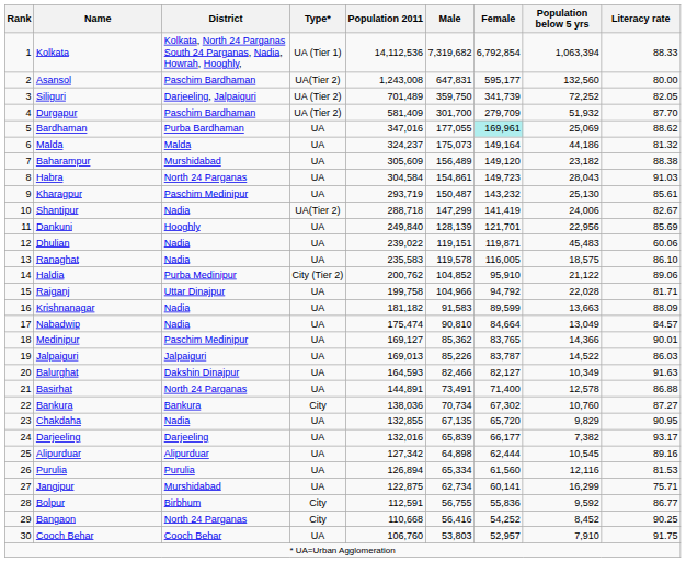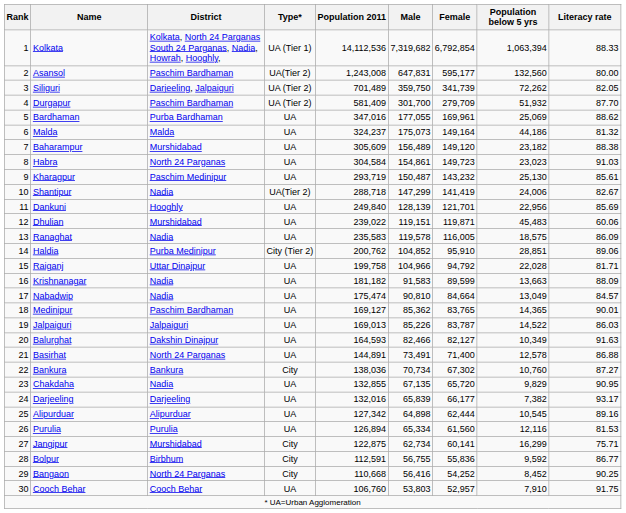 <table class="sortable wikitable" style="text-align:center; font-size: 9pt">
 <tr>
 <th rowspan="1">Rank</th>
 <th width="150" rowspan="1">Name</th>
 <th width="150" rowspan="1">District</th>
 <th rowspan="1">Type*</th>
 <th rowspan="1">Population 2011</th>
 <th rowspan="1">Male</th>
 <th rowspan="1">Female</th>
 <th width="90" rowspan="1">Population<br> below 5 yrs</th>
 <th width="90" rowspan="1">Literacy rate</th>
 </tr>
 <tr>
 <td align="right">1</td>
 <td align=left><a href='#'>Kolkata</a></td>
 <td align=left><a href='#'>Kolkata</a>, <a href='#'>North 24 Parganas</a><br><a href='#'>South 24 Parganas</a>, <a href='#'>Nadia</a>, <a href='#'>Howrah</a>, <a href='#'>Hooghly</a>,</td>
 <td>UA (Tier 1)</td>
 <td align="right">14,112,536</td>
 <td align="right">7,319,682</td>
 <td align="right">6,792,854</td>
 <td align="right">1,063,394</td>
 <td align="right">88.33</td>
 </tr>
 <tr>
 <td align="right">2</td>
 <td align=left><a href='#'>Asansol</a></td>
 <td align=left><a href='#'>Paschim Bardhaman</a></td>
 <td>UA(Tier 2)</td>
 <td align="right">1,243,008</td>
 <td align="right">647,831</td>
 <td align="right">595,177</td>
 <td align="right">132,560</td>
 <td align="right">80.00</td>
 </tr>
 <tr>
 <td align="right">3</td>
 <td align=left><a href='#'>Siliguri</a></td>
 <td align=left><a href='#'>Darjeeling</a>, <a href='#'>Jalpaiguri</a></td>
 <td>UA (Tier 2)</td>
 <td align="right">701,489</td>
 <td align="right">359,750</td>
 <td align="right">341,739</td>
-<td align="right">72,252</td>
+<td align="right">72,262</td>
 <td align="right">82.05</td>
 </tr>
 <tr>
 <td align="right">4</td>
 <td align=left><a href='#'>Durgapur</a></td>
 <td align=left><a href='#'>Paschim Bardhaman</a></td>
 <td>UA (Tier 2)</td>
 <td align="right">581,409</td>
 <td align="right">301,700</td>
 <td align="right">279,709</td>
 <td align="right">51,932</td>
 <td align="right">87.70</td>
 </tr>
 <tr>
 <td align="right">5</td>
 <td align=left><a href='#'>Bardhaman</a></td>
 <td align=left><a href='#'>Purba Bardhaman</a></td>
 <td>UA</td>
 <td align="right">347,016</td>
 <td align="right">177,055</td>
-<td align="right" style="background: paleturquoise;">169,961</td>
+<td align="right">169,961</td>
 <td align="right">25,069</td>
 <td align="right">88.62</td>
 </tr>
 <tr>
 <td align="right">6</td>
 <td align=left><a href='#'>Malda</a></td>
 <td align=left><a href='#'>Malda</a></td>
 <td>UA</td>
 <td align="right">324,237</td>
 <td align="right">175,073</td>
 <td align="right">149,164</td>
 <td align="right">44,186</td>
 <td align="right">81.32</td>
 </tr>
 <tr>
 <td align="right">7</td>
 <td align=left><a href='#'>Baharampur</a></td>
 <td align=left><a href='#'>Murshidabad</a></td>
 <td>UA</td>
 <td align="right">305,609</td>
 <td align="right">156,489</td>
 <td align="right">149,120</td>
 <td align="right">23,182</td>
 <td align="right">88.38</td>
 </tr>
 <tr>
 <td align="right">8</td>
 <td align=left><a href='#'>Habra</a></td>
 <td align=left><a href='#'>North 24 Parganas</a></td>
 <td>UA</td>
 <td align="right">304,584</td>
 <td align="right">154,861</td>
 <td align="right">149,723</td>
-<td align="right">28,043</td>
+<td align="right">23,023</td>
 <td align="right">91.03</td>
 </tr>
 <tr>
 <td align="right">9</td>
 <td align=left><a href='#'>Kharagpur</a></td>
 <td align=left><a href='#'>Paschim Medinipur</a></td>
 <td>UA</td>
 <td align="right">293,719</td>
 <td align="right">150,487</td>
 <td align="right">143,232</td>
 <td align="right">25,130</td>
 <td align="right">85.61</td>
 </tr>
 <tr>
 <td align="right">10</td>
 <td align=left><a href='#'>Shantipur</a></td>
 <td align=left><a href='#'>Nadia</a></td>
 <td>UA(Tier 2)</td>
 <td align="right">288,718</td>
 <td align="right">147,299</td>
 <td align="right">141,419</td>
 <td align="right">24,006</td>
 <td align="right">82.67</td>
 </tr>
 <tr>
 <td align="right">11</td>
 <td align=left><a href='#'>Dankuni</a></td>
 <td align=left><a href='#'>Hooghly</a></td>
 <td>UA</td>
 <td align="right">249,840</td>
 <td align="right">128,139</td>
 <td align="right">121,701</td>
 <td align="right">22,956</td>
 <td align="right">85.69</td>
 </tr>
 <tr>
 <td align="right">12</td>
 <td align=left><a href='#'>Dhulian</a></td>
-<td align=left><a href='#'>Nadia</a></td>
+<td align=left><a href='#'>Murshidabad</a></td>
 <td>UA</td>
 <td align="right">239,022</td>
 <td align="right">119,151</td>
 <td align="right">119,871</td>
 <td align="right">45,483</td>
 <td align="right">60.06</td>
 </tr>
 <tr>
 <td align="right">13</td>
 <td align=left><a href='#'>Ranaghat</a></td>
 <td align=left><a href='#'>Nadia</a></td>
 <td>UA</td>
 <td align="right">235,583</td>
 <td align="right">119,578</td>
 <td align="right">116,005</td>
 <td align="right">18,575</td>
-<td align="right">86.10</td>
+<td align="right">86.09</td>
 </tr>
 <tr>
 <td align="right">14</td>
 <td align=left><a href='#'>Haldia</a></td>
 <td align=left><a href='#'>Purba Medinipur</a></td>
 <td>City (Tier 2)</td>
 <td align="right">200,762</td>
 <td align="right">104,852</td>
 <td align="right">95,910</td>
-<td align="right">21,122</td>
+<td align="right">28,851</td>
 <td align="right">89.06</td>
 </tr>
 <tr>
 <td align="right">15</td>
 <td align=left><a href='#'>Raiganj</a></td>
 <td align=left><a href='#'>Uttar Dinajpur</a></td>
 <td>UA</td>
 <td align="right">199,758</td>
 <td align="right">104,966</td>
 <td align="right">94,792</td>
 <td align="right">22,028</td>
 <td align="right">81.71</td>
 </tr>
 <tr>
 <td align="right">16</td>
 <td align=left><a href='#'>Krishnanagar</a></td>
 <td align=left><a href='#'>Nadia</a></td>
 <td>UA</td>
 <td align="right">181,182</td>
 <td align="right">91,583</td>
 <td align="right">89,599</td>
 <td align="right">13,663</td>
 <td align="right">88.09</td>
 </tr>
 <tr>
 <td align="right">17</td>
 <td align=left><a href='#'>Nabadwip</a></td>
 <td align=left><a href='#'>Nadia</a></td>
 <td>UA</td>
 <td align="right">175,474</td>
 <td align="right">90,810</td>
 <td align="right">84,664</td>
 <td align="right">13,049</td>
 <td align="right">84.57</td>
 </tr>
 <tr>
 <td align="right">18</td>
 <td align=left><a href='#'>Medinipur</a></td>
-<td align=left><a href='#'>Paschim Medinipur</a></td>
+<td align=left><a href='#'>Paschim Bardhaman</a></td>
 <td>UA</td>
 <td align="right">169,127</td>
 <td align="right">85,362</td>
 <td align="right">83,765</td>
-<td align="right">14,366</td>
+<td align="right">14,365</td>
 <td align="right">90.01</td>
 </tr>
 <tr>
 <td align="right">19</td>
 <td align=left><a href='#'>Jalpaiguri</a></td>
 <td align=left><a href='#'>Jalpaiguri</a></td>
 <td>UA</td>
 <td align="right">169,013</td>
 <td align="right">85,226</td>
 <td align="right">83,787</td>
 <td align="right">14,522</td>
 <td align="right">86.03</td>
 </tr>
 <tr>
 <td align="right">20</td>
 <td align=left><a href='#'>Balurghat</a></td>
 <td align=left><a href='#'>Dakshin Dinajpur</a></td>
 <td>UA</td>
 <td align="right">164,593</td>
 <td align="right">82,466</td>
 <td align="right">82,127</td>
 <td align="right">10,349</td>
 <td align="right">91.63</td>
 </tr>
 <tr>
 <td align="right">21</td>
 <td align=left><a href='#'>Basirhat</a></td>
 <td align=left><a href='#'>North 24 Parganas</a></td>
 <td>UA</td>
 <td align="right">144,891</td>
 <td align="right">73,491</td>
 <td align="right">71,400</td>
 <td align="right">12,578</td>
 <td align="right">86.88</td>
 </tr>
 <tr>
 <td align="right">22</td>
 <td align=left><a href='#'>Bankura</a></td>
 <td align=left><a href='#'>Bankura</a></td>
 <td>City</td>
 <td align="right">138,036</td>
 <td align="right">70,734</td>
 <td align="right">67,302</td>
 <td align="right">10,760</td>
 <td align="right">87.27</td>
 </tr>
 <tr>
 <td align="right">23</td>
 <td align=left><a href='#'>Chakdaha</a></td>
 <td align=left><a href='#'>Nadia</a></td>
 <td>UA</td>
 <td align="right">132,855</td>
 <td align="right">67,135</td>
 <td align="right">65,720</td>
 <td align="right">9,829</td>
 <td align="right">90.95</td>
 </tr>
 <tr>
 <td align="right">24</td>
 <td align=left><a href='#'>Darjeeling</a></td>
 <td align=left><a href='#'>Darjeeling</a></td>
 <td>UA</td>
 <td align="right">132,016</td>
 <td align="right">65,839</td>
 <td align="right">66,177</td>
 <td align="right">7,382</td>
 <td align="right">93.17</td>
 </tr>
 <tr>
 <td align="right">25</td>
 <td align=left><a href='#'>Alipurduar</a></td>
 <td align=left><a href='#'>Alipurduar</a></td>
 <td>UA</td>
 <td align="right">127,342</td>
 <td align="right">64,898</td>
 <td align="right">62,444</td>
 <td align="right">10,545</td>
 <td align="right">89.16</td>
 </tr>
 <tr>
 <td align="right">26</td>
 <td align=left><a href='#'>Purulia</a></td>
 <td align=left><a href='#'>Purulia</a></td>
 <td>UA</td>
 <td align="right">126,894</td>
 <td align="right">65,334</td>
 <td align="right">61,560</td>
 <td align="right">12,116</td>
 <td align="right">81.53</td>
 </tr>
 <tr>
 <td align="right">27</td>
 <td align=left><a href='#'>Jangipur</a></td>
 <td align=left><a href='#'>Murshidabad</a></td>
-<td>UA</td>
+<td>City</td>
 <td align="right">122,875</td>
 <td align="right">62,734</td>
 <td align="right">60,141</td>
 <td align="right">16,299</td>
 <td align="right">75.71</td>
 </tr>
 <tr>
 <td align="right">28</td>
 <td align=left><a href='#'>Bolpur</a></td>
 <td align=left><a href='#'>Birbhum</a></td>
 <td>City</td>
 <td align="right">112,591</td>
 <td align="right">56,755</td>
 <td align="right">55,836</td>
 <td align="right">9,592</td>
 <td align="right">86.77</td>
 </tr>
 <tr>
 <td align="right">29</td>
 <td align=left><a href='#'>Bangaon</a></td>
 <td align=left><a href='#'>North 24 Parganas</a></td>
 <td>City</td>
 <td align="right">110,668</td>
 <td align="right">56,416</td>
 <td align="right">54,252</td>
 <td align="right">8,452</td>
 <td align="right">90.25</td>
 </tr>
 <tr>
 <td align="right">30</td>
 <td align=left><a href='#'>Cooch Behar</a></td>
 <td align=left><a href='#'>Cooch Behar</a></td>
 <td>UA</td>
 <td align="right">106,760</td>
 <td align="right">53,803</td>
 <td align="right">52,957</td>
 <td align="right">7,910</td>
 <td align="right">91.75</td>
 </tr>
 <tr>
 <td align="center" colspan="30" style="font-size: 8pt">* UA=Urban Agglomeration</td>
 </tr>
 </table>
